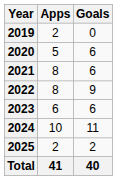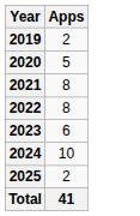 <table class="wikitable plainrowheaders sortable" style="text-align: center;">
 <tr>
 <th scope="col">Year</th>
 <th scope="col">Apps</th>
-<th scope="col">Goals</th>
 </tr>
 <tr>
 <th scope="row" style="text-align: center;">2019</th>
 <td>2</td>
-<td>0</td>
 </tr>
 <tr>
 <th scope="row" style="text-align: center;">2020</th>
 <td>5</td>
-<td>6</td>
 </tr>
 <tr>
 <th scope="row" style="text-align: center;">2021</th>
 <td>8</td>
-<td>6</td>
 </tr>
 <tr>
 <th scope="row" style="text-align: center;">2022</th>
 <td>8</td>
-<td>9</td>
 </tr>
 <tr>
 <th scope="row" style="text-align: center;">2023</th>
-<td>6</td>
 <td>6</td>
 </tr>
 <tr>
 <th scope="row" style="text-align: center;">2024</th>
 <td>10</td>
-<td>11</td>
 </tr>
 <tr>
 <th scope="row" style="text-align: center;">2025</th>
-<td>2</td>
 <td>2</td>
 </tr>
 <tr>
 <th>Total</th>
 <th>41</th>
-<th>40</th>
 </tr>
 </table>
